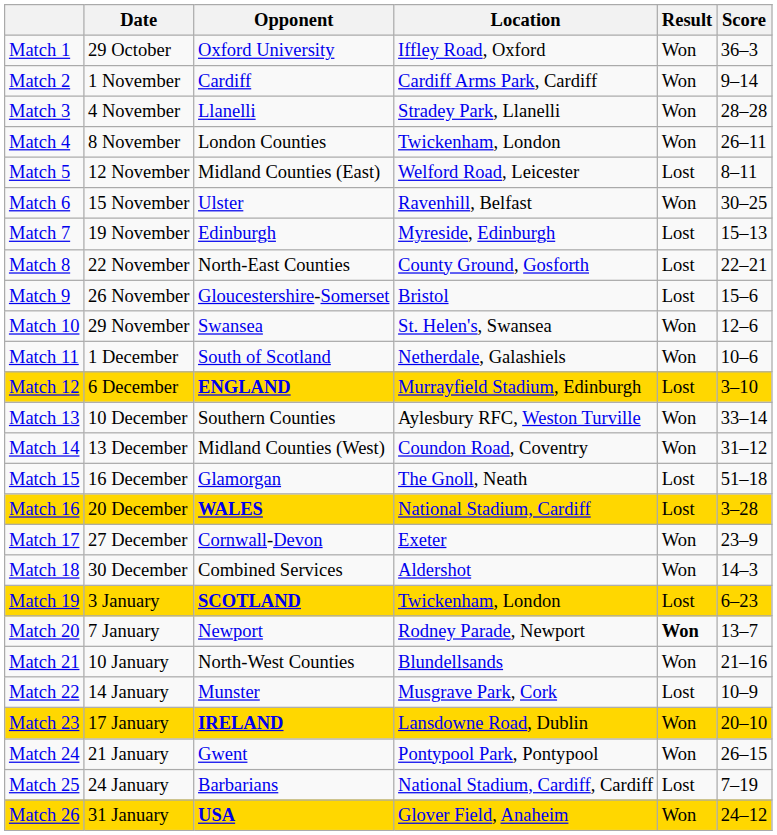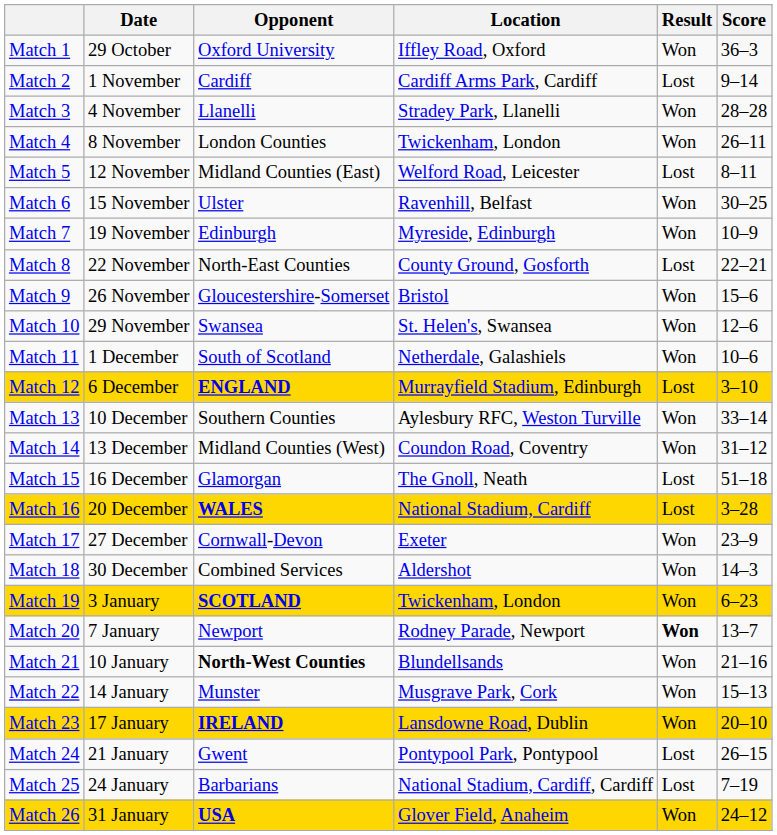 <table class="wikitable" style="font-size: 95%;">
 <tr>
 <th></th>
 <th>Date</th>
 <th>Opponent</th>
 <th>Location</th>
 <th>Result</th>
 <th>Score</th>
 </tr>
 <tr>
 <td><a href='#'>Match 1</a></td>
 <td>29 October</td>
 <td><a href='#'>Oxford University</a></td>
 <td><a href='#'>Iffley Road</a>, Oxford</td>
 <td>Won</td>
 <td>36–3</td>
 </tr>
 <tr>
 <td><a href='#'>Match 2</a></td>
 <td>1 November</td>
 <td><a href='#'>Cardiff</a></td>
 <td><a href='#'>Cardiff Arms Park</a>, Cardiff</td>
-<td>Won</td>
+<td>Lost</td>
 <td>9–14</td>
 </tr>
 <tr>
 <td><a href='#'>Match 3</a></td>
 <td>4 November</td>
 <td><a href='#'>Llanelli</a></td>
 <td><a href='#'>Stradey Park</a>, Llanelli</td>
 <td>Won</td>
 <td>28–28</td>
 </tr>
 <tr>
 <td><a href='#'>Match 4</a></td>
 <td>8 November</td>
 <td>London Counties</td>
 <td><a href='#'>Twickenham</a>, London</td>
 <td>Won</td>
 <td>26–11</td>
 </tr>
 <tr>
 <td><a href='#'>Match 5</a></td>
 <td>12 November</td>
 <td>Midland Counties (East)</td>
 <td><a href='#'>Welford Road</a>, Leicester</td>
 <td>Lost</td>
 <td>8–11</td>
 </tr>
 <tr>
 <td><a href='#'>Match 6</a></td>
 <td>15 November</td>
 <td><a href='#'>Ulster</a></td>
 <td><a href='#'>Ravenhill</a>, Belfast</td>
 <td>Won</td>
 <td>30–25</td>
 </tr>
 <tr>
 <td><a href='#'>Match 7</a></td>
 <td>19 November</td>
 <td><a href='#'>Edinburgh</a></td>
 <td><a href='#'>Myreside</a>, <a href='#'>Edinburgh</a></td>
-<td>Lost</td>
-<td>15–13</td>
+<td>Won</td>
+<td>10–9</td>
 </tr>
 <tr>
 <td><a href='#'>Match 8</a></td>
 <td>22 November</td>
 <td>North-East Counties</td>
 <td><a href='#'>County Ground</a>, <a href='#'>Gosforth</a></td>
 <td>Lost</td>
 <td>22–21</td>
 </tr>
 <tr>
 <td><a href='#'>Match 9</a></td>
 <td>26 November</td>
 <td><a href='#'>Gloucestershire</a>-<a href='#'>Somerset</a></td>
 <td><a href='#'>Bristol</a></td>
-<td>Lost</td>
+<td>Won</td>
 <td>15–6</td>
 </tr>
 <tr>
 <td><a href='#'>Match 10</a></td>
 <td>29 November</td>
 <td><a href='#'>Swansea</a></td>
 <td><a href='#'>St. Helen's</a>, Swansea</td>
 <td>Won</td>
 <td>12–6</td>
 </tr>
 <tr>
 <td><a href='#'>Match 11</a></td>
 <td>1 December</td>
 <td><a href='#'>South of Scotland</a></td>
 <td><a href='#'>Netherdale</a>, Galashiels</td>
 <td>Won</td>
 <td>10–6</td>
 </tr>
 <tr bgcolor=Gold>
 <td><a href='#'>Match 12</a></td>
 <td>6 December</td>
 <td><strong><a href='#'>ENGLAND</a></strong></td>
 <td><a href='#'>Murrayfield Stadium</a>, Edinburgh</td>
 <td>Lost</td>
 <td>3–10</td>
 </tr>
 <tr>
 <td><a href='#'>Match 13</a></td>
 <td>10 December</td>
 <td>Southern Counties</td>
 <td>Aylesbury RFC, <a href='#'>Weston Turville</a></td>
 <td>Won</td>
 <td>33–14</td>
 </tr>
 <tr>
 <td><a href='#'>Match 14</a></td>
 <td>13 December</td>
 <td>Midland Counties (West)</td>
 <td><a href='#'>Coundon Road</a>, Coventry</td>
 <td>Won</td>
 <td>31–12</td>
 </tr>
 <tr>
 <td><a href='#'>Match 15</a></td>
 <td>16 December</td>
 <td><a href='#'>Glamorgan</a></td>
 <td><a href='#'>The Gnoll</a>, Neath</td>
 <td>Lost</td>
 <td>51–18</td>
 </tr>
 <tr bgcolor=Gold>
 <td><a href='#'>Match 16</a></td>
 <td>20 December</td>
 <td><strong><a href='#'>WALES</a></strong></td>
 <td><a href='#'>National Stadium, Cardiff</a></td>
 <td>Lost</td>
 <td>3–28</td>
 </tr>
 <tr>
 <td><a href='#'>Match 17</a></td>
 <td>27 December</td>
 <td><a href='#'>Cornwall</a>-<a href='#'>Devon</a></td>
 <td><a href='#'>Exeter</a></td>
 <td>Won</td>
 <td>23–9</td>
 </tr>
 <tr>
 <td><a href='#'>Match 18</a></td>
 <td>30 December</td>
 <td>Combined Services</td>
 <td><a href='#'>Aldershot</a></td>
 <td>Won</td>
 <td>14–3</td>
 </tr>
 <tr bgcolor=Gold>
 <td><a href='#'>Match 19</a></td>
 <td>3 January</td>
 <td><strong><a href='#'>SCOTLAND</a></strong></td>
 <td><a href='#'>Twickenham</a>, London</td>
-<td>Lost</td>
+<td>Won</td>
 <td>6–23</td>
 </tr>
 <tr>
 <td><a href='#'>Match 20</a></td>
 <td>7 January</td>
 <td><a href='#'>Newport</a></td>
 <td><a href='#'>Rodney Parade</a>, Newport</td>
 <td><strong>Won</strong></td>
 <td>13–7</td>
 </tr>
 <tr>
 <td><a href='#'>Match 21</a></td>
 <td>10 January</td>
-<td>North-West Counties</td>
+<td><strong>North-West Counties</strong></td>
 <td><a href='#'>Blundellsands</a></td>
 <td>Won</td>
 <td>21–16</td>
 </tr>
 <tr>
 <td><a href='#'>Match 22</a></td>
 <td>14 January</td>
 <td><a href='#'>Munster</a></td>
 <td><a href='#'>Musgrave Park</a>, <a href='#'>Cork</a></td>
-<td>Lost</td>
-<td>10–9</td>
+<td>Won</td>
+<td>15–13</td>
 </tr>
 <tr bgcolor=Gold>
 <td><a href='#'>Match 23</a></td>
 <td>17 January</td>
 <td><strong><a href='#'>IRELAND</a></strong></td>
 <td><a href='#'>Lansdowne Road</a>, Dublin</td>
 <td>Won</td>
 <td>20–10</td>
 </tr>
 <tr>
 <td><a href='#'>Match 24</a></td>
 <td>21 January</td>
 <td><a href='#'>Gwent</a></td>
 <td><a href='#'>Pontypool Park</a>, Pontypool</td>
-<td>Won</td>
+<td>Lost</td>
 <td>26–15</td>
 </tr>
 <tr>
 <td><a href='#'>Match 25</a></td>
 <td>24 January</td>
 <td><a href='#'>Barbarians</a></td>
 <td><a href='#'>National Stadium, Cardiff</a>, Cardiff</td>
 <td>Lost</td>
 <td>7–19</td>
 </tr>
 <tr bgcolor=Gold>
 <td><a href='#'>Match 26</a></td>
 <td>31 January</td>
 <td><strong><a href='#'>USA</a></strong></td>
 <td><a href='#'>Glover Field</a>, <a href='#'>Anaheim</a></td>
 <td>Won</td>
 <td>24–12</td>
 </tr>
 </table>
